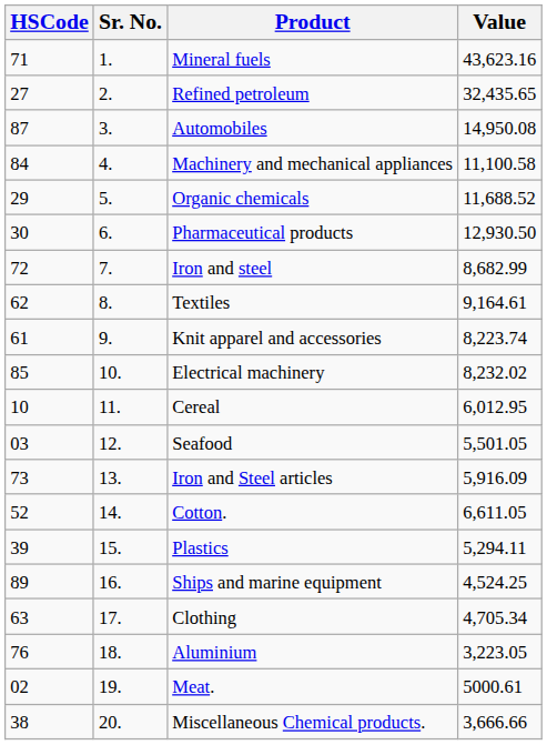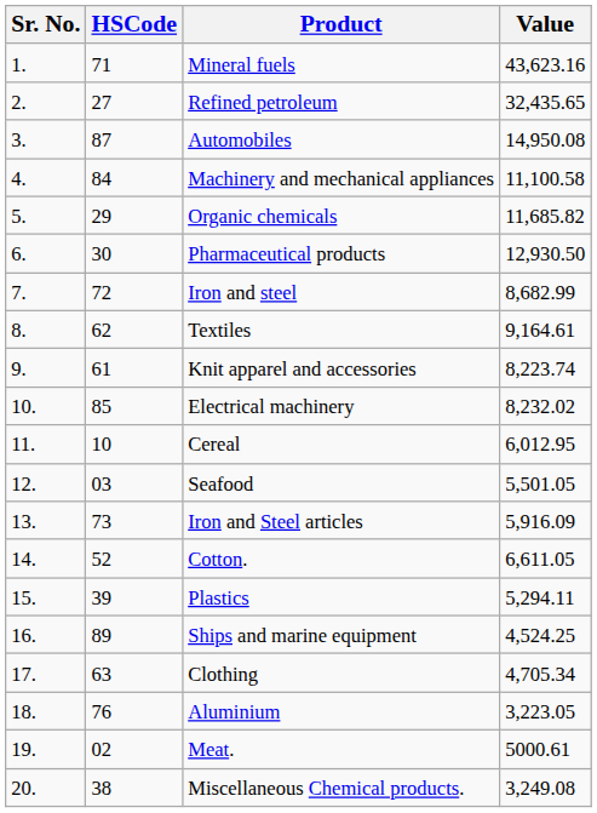 <table class="wikitable sortable">
 <tr>
+<th>Sr. No.</th>
 <th><a href='#'>HSCode</a></th>
-<th>Sr. No.</th>
 <th><a href='#'>Product</a></th>
 <th>Value</th>
 </tr>
 <tr>
+<td><small>1.</small></td>
 <td><small>71</small></td>
-<td><small>1.</small></td>
 <td><small><a href='#'>Mineral fuels</a></small></td>
 <td><small>43,623.16</small></td>
 </tr>
 <tr>
+<td><small>2.</small></td>
 <td><small>27</small></td>
-<td><small>2.</small></td>
 <td><small><a href='#'>Refined petroleum</a></small></td>
 <td><small>32,435.65</small></td>
 </tr>
 <tr>
+<td><small>3.</small></td>
 <td><small>87</small></td>
-<td><small>3.</small></td>
 <td><small> <a href='#'>Automobiles</a> </small></td>
 <td><small>14,950.08</small></td>
 </tr>
 <tr>
+<td><small>4.</small></td>
 <td><small>84</small></td>
-<td><small>4.</small></td>
 <td><small> <a href='#'>Machinery</a> and mechanical appliances </small></td>
 <td><small>11,100.58</small></td>
 </tr>
 <tr>
+<td><small>5.</small></td>
 <td><small>29</small></td>
-<td><small>5.</small></td>
 <td><small><a href='#'>Organic chemicals</a>  </small></td>
-<td><small>11,688.52</small></td>
+<td><small>11,685.82</small></td>
 </tr>
 <tr>
+<td><small>6.</small></td>
 <td><small>30</small></td>
-<td><small>6.</small></td>
 <td><small><a href='#'>Pharmaceutical</a> products  </small></td>
 <td><small>12,930.50</small></td>
 </tr>
 <tr>
+<td><small>7.</small></td>
 <td><small>72</small></td>
-<td><small>7.</small></td>
 <td><small><a href='#'>Iron</a> and <a href='#'>steel</a>  </small></td>
 <td><small>8,682.99</small></td>
 </tr>
 <tr>
+<td><small>8.</small></td>
 <td><small>62</small></td>
-<td><small>8.</small></td>
 <td><small> Textiles  </small></td>
 <td><small>9,164.61</small></td>
 </tr>
 <tr>
+<td><small>9.</small></td>
 <td><small>61</small></td>
-<td><small>9.</small></td>
 <td><small> Knit apparel and accessories </small></td>
 <td><small>8,223.74</small></td>
 </tr>
 <tr>
+<td><small>10.</small></td>
 <td><small>85</small></td>
-<td><small>10.</small></td>
 <td><small> Electrical machinery </small></td>
 <td><small>8,232.02</small></td>
 </tr>
 <tr>
+<td><small>11.</small></td>
 <td><small>10</small></td>
-<td><small>11.</small></td>
 <td><small> Cereal  </small></td>
 <td><small>6,012.95</small></td>
 </tr>
 <tr>
+<td><small>12.</small></td>
 <td><small>03</small></td>
-<td><small>12.</small></td>
 <td><small> Seafood  </small></td>
 <td><small>5,501.05</small></td>
 </tr>
 <tr>
+<td><small>13.</small></td>
 <td><small>73</small></td>
-<td><small>13.</small></td>
 <td><small> <a href='#'>Iron</a> and <a href='#'>Steel</a> articles   </small></td>
 <td><small>5,916.09</small></td>
 </tr>
 <tr>
+<td><small>14.</small></td>
 <td><small>52</small></td>
-<td><small>14.</small></td>
 <td><small><a href='#'>Cotton</a>.  </small></td>
 <td><small>6,611.05</small></td>
 </tr>
 <tr>
+<td><small>15.</small></td>
 <td><small>39</small></td>
-<td><small>15.</small></td>
 <td><small><a href='#'>Plastics</a> </small></td>
 <td><small>5,294.11</small></td>
 </tr>
 <tr>
+<td><small>16.</small></td>
 <td><small>89</small></td>
-<td><small>16.</small></td>
 <td><small><a href='#'>Ships</a> and marine equipment  </small></td>
 <td><small>4,524.25</small></td>
 </tr>
 <tr>
+<td><small>17.</small></td>
 <td><small>63</small></td>
-<td><small>17.</small></td>
 <td><small> Clothing  </small></td>
 <td><small>4,705.34</small></td>
 </tr>
 <tr>
+<td><small>18.</small></td>
 <td><small>76</small></td>
-<td><small>18.</small></td>
 <td><small> <a href='#'>Aluminium</a> </small></td>
 <td><small>3,223.05</small></td>
 </tr>
 <tr>
+<td><small>19.</small></td>
 <td><small>02</small></td>
-<td><small>19.</small></td>
 <td><small> <a href='#'>Meat</a>. </small></td>
 <td><small>5000.61</small></td>
 </tr>
 <tr>
+<td><small>20.</small></td>
 <td><small>38</small></td>
-<td><small>20.</small></td>
 <td><small> Miscellaneous <a href='#'>Chemical products</a>.  </small></td>
-<td><small>3,666.66</small></td>
+<td><small>3,249.08</small></td>
 </tr>
 </table>
